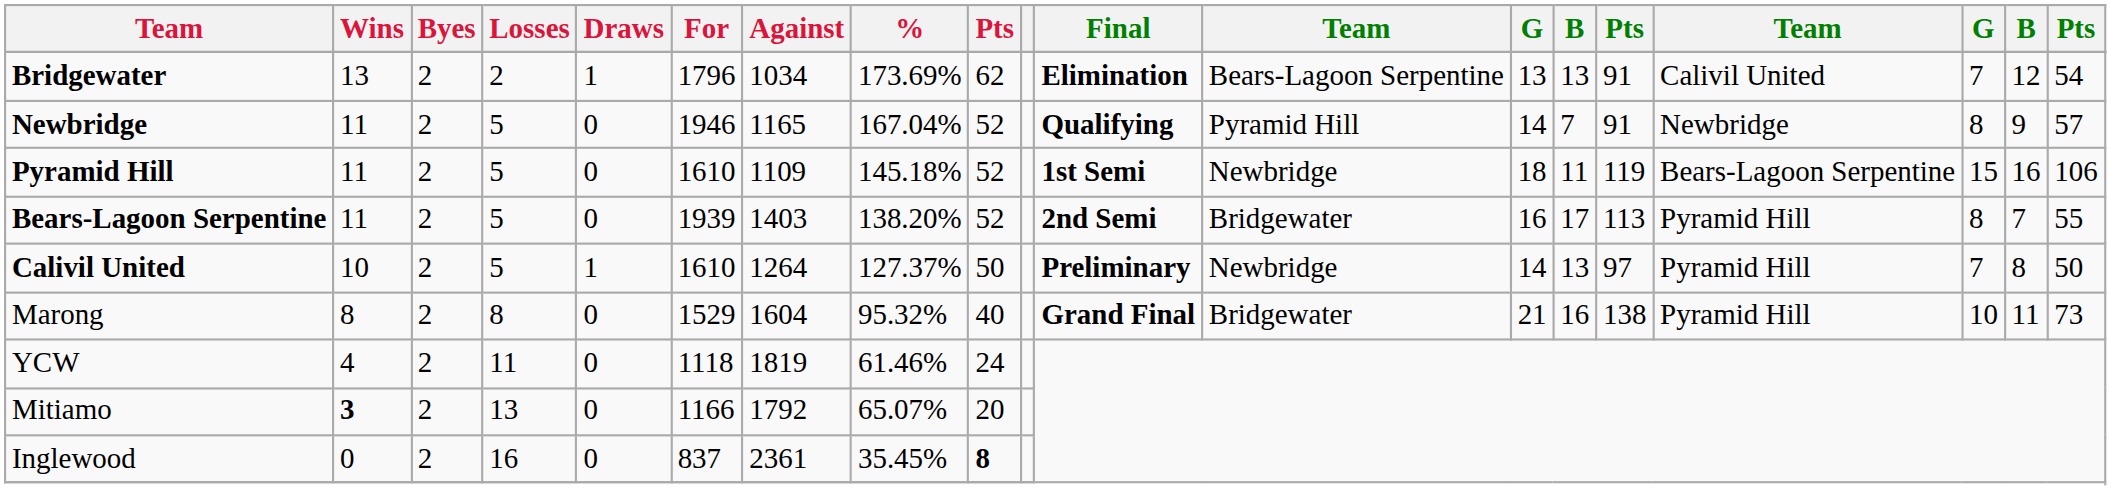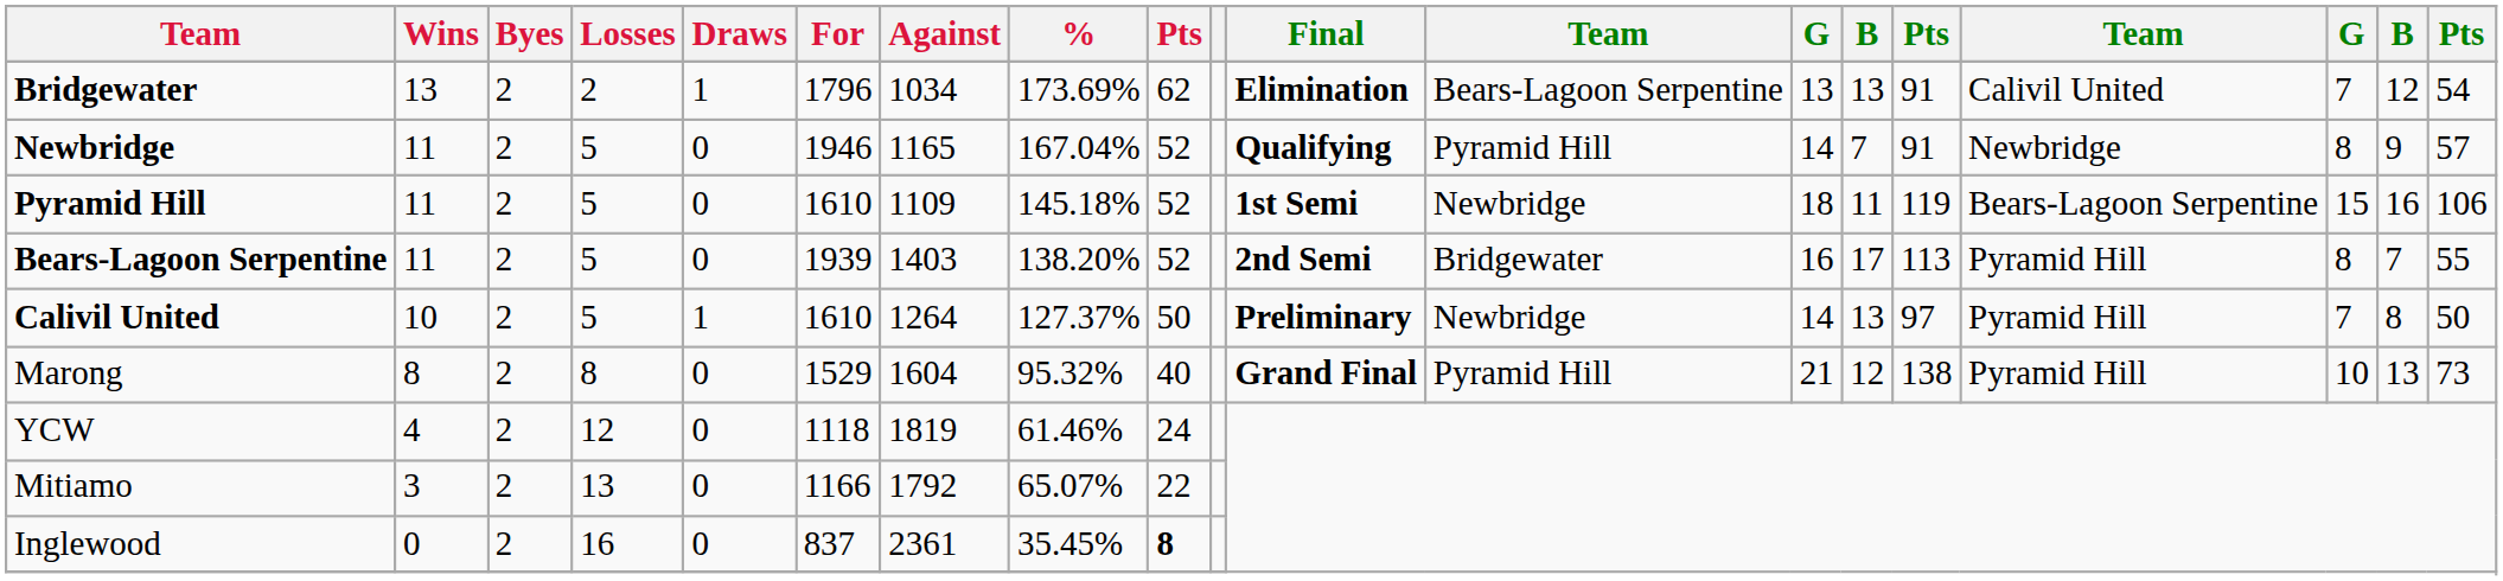 <table style="font-size: 85%; text-align: left;" class="wikitable">
 <tr>
 <th style="color:crimson">Team</th>
 <th style="color:crimson">Wins</th>
 <th style="color:crimson">Byes</th>
 <th style="color:crimson">Losses</th>
 <th style="color:crimson">Draws</th>
 <th style="color:crimson">For</th>
 <th style="color:crimson">Against</th>
 <th style="color:crimson">%</th>
 <th style="color:crimson">Pts</th>
 <th></th>
 <th style="color:green">Final</th>
 <th style="color:green">Team</th>
 <th style="color:green">G</th>
 <th style="color:green">B</th>
 <th style="color:green">Pts</th>
 <th style="color:green">Team</th>
 <th style="color:green">G</th>
 <th style="color:green">B</th>
 <th style="color:green">Pts</th>
 </tr>
 <tr>
 </tr>
 <tr>
 </tr>
 <tr>
 <td><strong>	Bridgewater	</strong></td>
 <td>13</td>
 <td>2</td>
 <td>2</td>
 <td>1</td>
 <td>1796</td>
 <td>1034</td>
 <td>173.69%</td>
 <td>62</td>
 <td></td>
 <td><strong>Elimination</strong></td>
 <td>Bears-Lagoon Serpentine</td>
 <td>13</td>
 <td>13</td>
 <td>91</td>
 <td>Calivil United</td>
 <td>7</td>
 <td>12</td>
 <td>54</td>
 </tr>
 <tr>
 <td><strong>	Newbridge	</strong></td>
 <td>11</td>
 <td>2</td>
 <td>5</td>
 <td>0</td>
 <td>1946</td>
 <td>1165</td>
 <td>167.04%</td>
 <td>52</td>
 <td></td>
 <td><strong>Qualifying</strong></td>
 <td>Pyramid Hill</td>
 <td>14</td>
 <td>7</td>
 <td>91</td>
 <td>Newbridge</td>
 <td>8</td>
 <td>9</td>
 <td>57</td>
 </tr>
 <tr>
 <td><strong>	Pyramid Hill	</strong></td>
 <td>11</td>
 <td>2</td>
 <td>5</td>
 <td>0</td>
 <td>1610</td>
 <td>1109</td>
 <td>145.18%</td>
 <td>52</td>
 <td></td>
 <td><strong>1st Semi</strong></td>
 <td>Newbridge</td>
 <td>18</td>
 <td>11</td>
 <td>119</td>
 <td>Bears-Lagoon Serpentine</td>
 <td>15</td>
 <td>16</td>
 <td>106</td>
 </tr>
 <tr>
 <td><strong>	Bears-Lagoon Serpentine	</strong></td>
 <td>11</td>
 <td>2</td>
 <td>5</td>
 <td>0</td>
 <td>1939</td>
 <td>1403</td>
 <td>138.20%</td>
 <td>52</td>
 <td></td>
 <td><strong>2nd Semi</strong></td>
 <td>Bridgewater</td>
 <td>16</td>
 <td>17</td>
 <td>113</td>
 <td>Pyramid Hill</td>
 <td>8</td>
 <td>7</td>
 <td>55</td>
 </tr>
 <tr>
 <td><strong>	Calivil United	</strong></td>
 <td>10</td>
 <td>2</td>
 <td>5</td>
 <td>1</td>
 <td>1610</td>
 <td>1264</td>
 <td>127.37%</td>
 <td>50</td>
 <td></td>
 <td><strong>Preliminary</strong></td>
 <td>Newbridge</td>
 <td>14</td>
 <td>13</td>
 <td>97</td>
 <td>Pyramid Hill</td>
 <td>7</td>
 <td>8</td>
 <td>50</td>
 </tr>
 <tr>
 <td>Marong</td>
 <td>8</td>
 <td>2</td>
 <td>8</td>
 <td>0</td>
 <td>1529</td>
 <td>1604</td>
 <td>95.32%</td>
 <td>40</td>
 <td></td>
 <td><strong>Grand Final</strong></td>
-<td>Bridgewater</td>
+<td>Pyramid Hill</td>
 <td>21</td>
-<td>16</td>
+<td>12</td>
 <td>138</td>
 <td>Pyramid Hill</td>
 <td>10</td>
-<td>11</td>
+<td>13</td>
 <td>73</td>
 </tr>
 <tr>
 <td>YCW</td>
 <td>4</td>
 <td>2</td>
-<td>11</td>
+<td>12</td>
 <td>0</td>
 <td>1118</td>
 <td>1819</td>
 <td>61.46%</td>
 <td>24</td>
 <td></td>
 </tr>
 <tr>
 <td>Mitiamo</td>
-<td><strong>3</strong></td>
+<td>3</td>
 <td>2</td>
 <td>13</td>
 <td>0</td>
 <td>1166</td>
 <td>1792</td>
 <td>65.07%</td>
-<td>20</td>
+<td>22</td>
 <td></td>
 </tr>
 <tr>
 <td>Inglewood</td>
 <td>0</td>
 <td>2</td>
 <td>16</td>
 <td>0</td>
 <td>837</td>
 <td>2361</td>
 <td>35.45%</td>
 <td><strong>8</strong></td>
 <td></td>
 </tr>
 <tr>
 </tr>
 </table>
